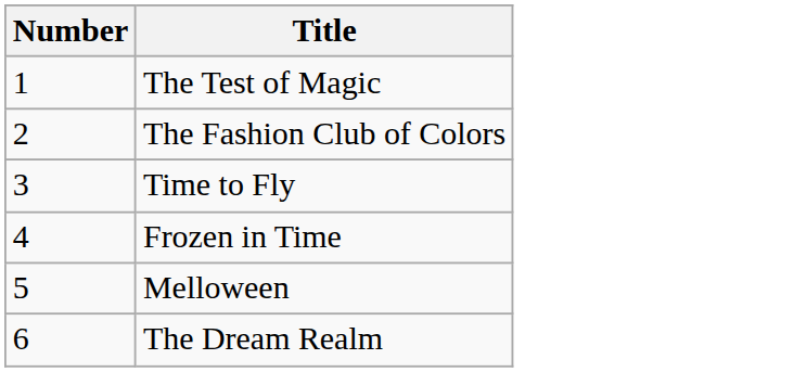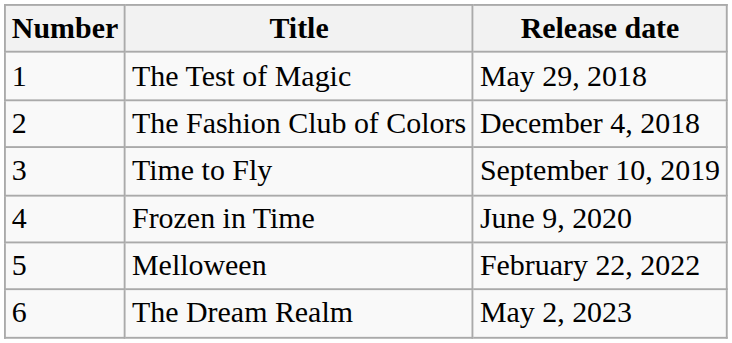 <table class="wikitable">
 <tr>
 <th>Number</th>
 <th>Title</th>
+<th>Release date</th>
 </tr>
 <tr>
 <td>1</td>
 <td>The Test of Magic</td>
+<td>May 29, 2018</td>
 </tr>
 <tr>
 <td>2</td>
 <td>The Fashion Club of Colors</td>
+<td>December 4, 2018</td>
 </tr>
 <tr>
 <td>3</td>
 <td>Time to Fly</td>
+<td>September 10, 2019</td>
 </tr>
 <tr>
 <td>4</td>
 <td>Frozen in Time</td>
+<td>June 9, 2020</td>
 </tr>
 <tr>
 <td>5</td>
 <td>Melloween</td>
+<td>February 22, 2022</td>
 </tr>
 <tr>
 <td>6</td>
 <td>The Dream Realm</td>
+<td>May 2, 2023</td>
 </tr>
 </table>
